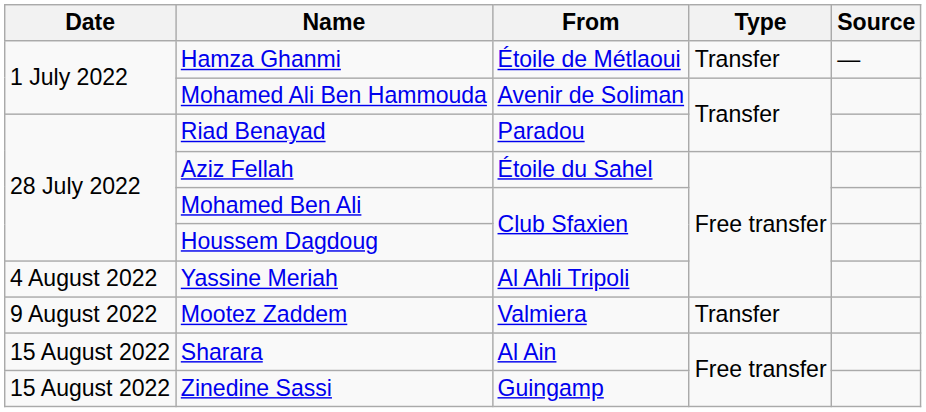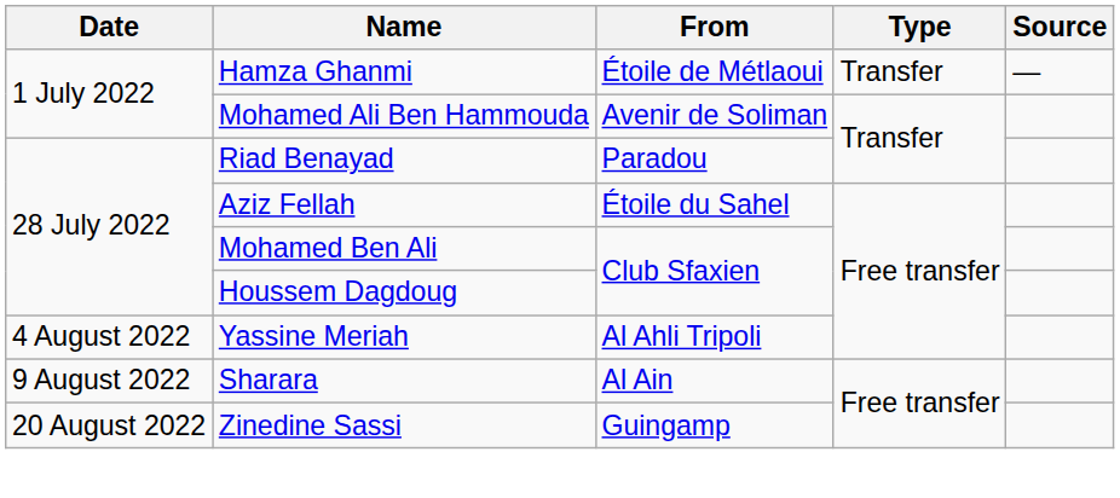 <table class="wikitable">
 <tr>
 <th>Date</th>
 <th>Name</th>
 <th>From</th>
 <th>Type</th>
 <th>Source</th>
 </tr>
 <tr>
 <td rowspan=2>1 July 2022</td>
 <td> <a href='#'>Hamza Ghanmi</a></td>
 <td> <a href='#'>Étoile de Métlaoui</a></td>
 <td>Transfer</td>
 <td>—</td>
 </tr>
 <tr>
 <td> <a href='#'>Mohamed Ali Ben Hammouda</a></td>
 <td> <a href='#'>Avenir de Soliman</a></td>
 <td rowspan=2>Transfer</td>
 <td></td>
 </tr>
 <tr>
 <td rowspan=4>28 July 2022</td>
 <td> <a href='#'>Riad Benayad</a></td>
 <td> <a href='#'>Paradou</a></td>
 <td></td>
 </tr>
 <tr>
 <td> <a href='#'>Aziz Fellah</a></td>
 <td> <a href='#'>Étoile du Sahel</a></td>
 <td rowspan=4>Free transfer</td>
 <td></td>
 </tr>
 <tr>
 <td> <a href='#'>Mohamed Ben Ali</a></td>
 <td rowspan=2> <a href='#'>Club Sfaxien</a></td>
 <td></td>
 </tr>
 <tr>
 <td> <a href='#'>Houssem Dagdoug</a></td>
 <td></td>
 </tr>
 <tr>
 <td>4 August 2022</td>
 <td> <a href='#'>Yassine Meriah</a></td>
 <td> <a href='#'>Al Ahli Tripoli</a></td>
 <td></td>
 </tr>
 <tr>
 <td>9 August 2022</td>
-<td> <a href='#'>Mootez Zaddem</a></td>
-<td> <a href='#'>Valmiera</a></td>
-<td>Transfer</td>
-<td></td>
-</tr>
-<tr>
-<td>15 August 2022</td>
 <td> <a href='#'>Sharara</a></td>
 <td> <a href='#'>Al Ain</a></td>
 <td rowspan=2>Free transfer</td>
 <td></td>
 </tr>
 <tr>
-<td>15 August 2022</td>
+<td>20 August 2022</td>
 <td> <a href='#'>Zinedine Sassi</a></td>
 <td> <a href='#'>Guingamp</a></td>
 <td></td>
 </tr>
 </table>
